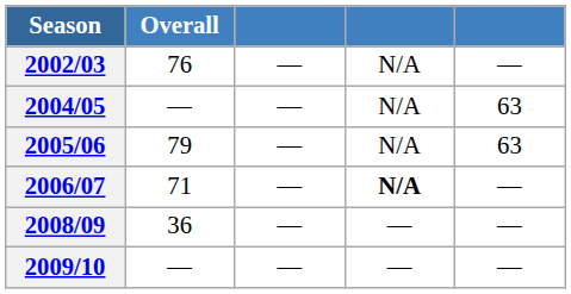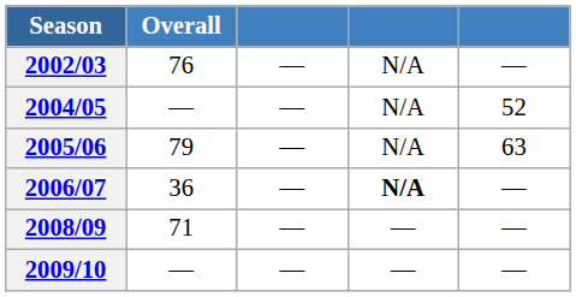 <table class="wikitable" style="font-size:86%; text-align:center; border:grey solid 1px; border-collapse:collapse; background:#ffffff;">
 <tr>
 <th style="background-color:#369; color:white; width:60px;"> Season </th>
 <th style="background-color:#4180be; color:white; width:55px;">Overall</th>
 <th style="background-color:#4180be; color:white; width:55px;"></th>
 <th style="background-color:#4180be; color:white; width:55px;"></th>
 <th style="background-color:#4180be; color:white; width:55px;"></th>
 </tr>
 <tr>
 <th scope=row align=center><a href='#'>2002/03</a></th>
 <td align=center>76</td>
 <td align=center>—</td>
 <td align=center>N/A</td>
 <td align=center>—</td>
 </tr>
 <tr>
 <th scope=row align=center><a href='#'>2004/05</a></th>
 <td align=center>—</td>
 <td align=center>—</td>
 <td align=center>N/A</td>
-<td align=center>63</td>
+<td align=center>52</td>
 </tr>
 <tr>
 <th scope=row align=center><a href='#'>2005/06</a></th>
 <td align=center>79</td>
 <td align=center>—</td>
 <td align=center>N/A</td>
 <td align=center>63</td>
 </tr>
 <tr>
 <th scope=row align=center><a href='#'>2006/07</a></th>
-<td align=center>71</td>
+<td align=center>36</td>
 <td align=center>—</td>
 <td align=center><strong>N/A</strong></td>
 <td align=center>—</td>
 </tr>
 <tr>
 <th scope=row align=center><a href='#'>2008/09</a></th>
-<td align=center>36</td>
+<td align=center>71</td>
 <td align=center>—</td>
 <td align=center>—</td>
 <td align=center>—</td>
 </tr>
 <tr>
 <th scope=row align=center><a href='#'>2009/10</a></th>
 <td align=center>—</td>
 <td align=center>—</td>
 <td align=center>—</td>
 <td align=center>—</td>
 </tr>
 </table>
